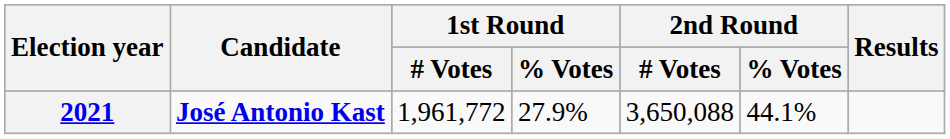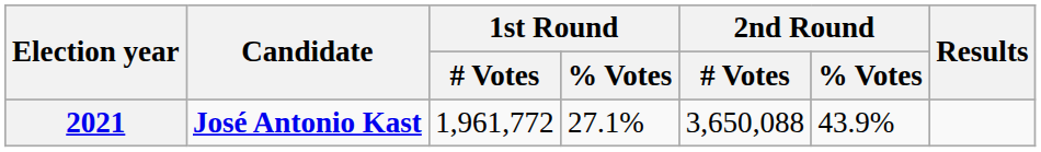 <table class="wikitable">
 <tr>
 <th rowspan=2>Election year</th>
 <th rowspan=2>Candidate</th>
 <th colspan=2>1st Round</th>
 <th colspan=2>2nd Round</th>
 <th rowspan=2>Results</th>
 </tr>
 <tr>
 <th># Votes</th>
 <th>% Votes</th>
 <th># Votes</th>
 <th>% Votes</th>
 </tr>
 <tr>
 <th><a href='#'>2021</a></th>
 <td><strong><a href='#'>José Antonio Kast</a></strong></td>
 <td>1,961,772</td>
-<td>27.9%</td>
+<td>27.1%</td>
 <td>3,650,088</td>
-<td>44.1%</td>
+<td>43.9%</td>
 <td></td>
 </tr>
 </table>
